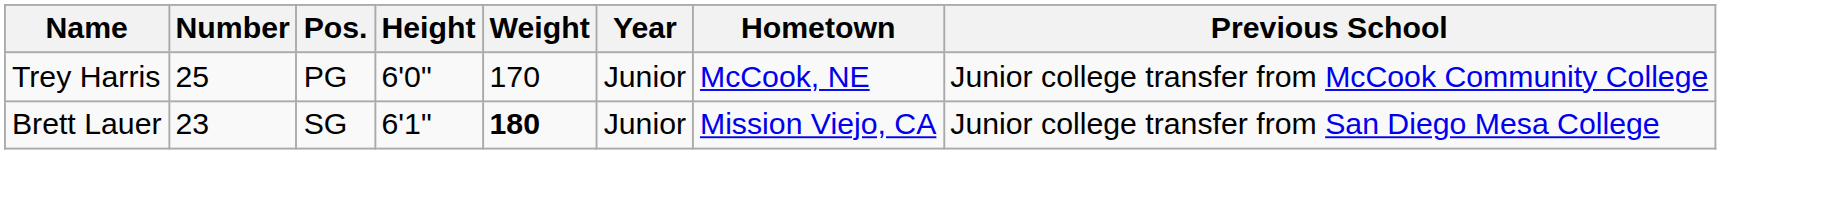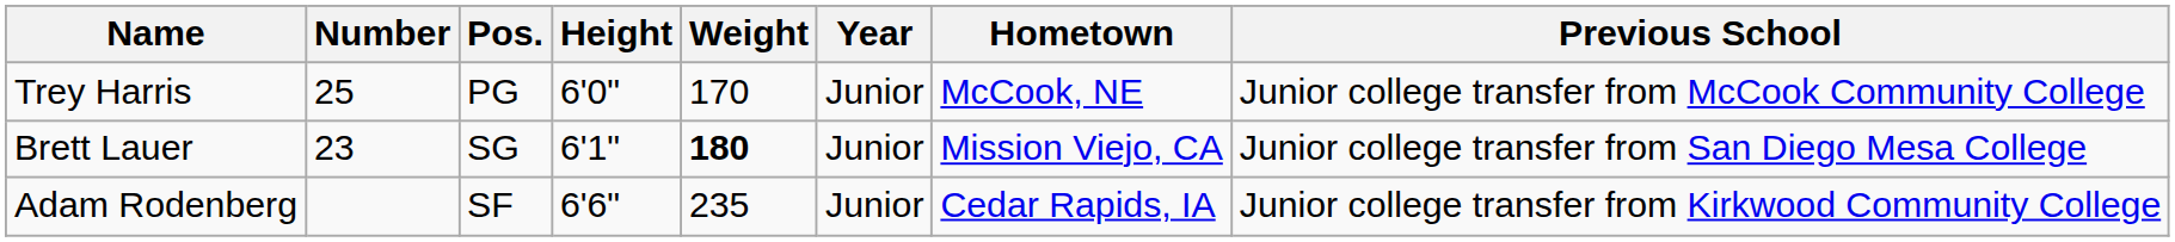 <table class="wikitable sortable" border="1">
 <tr>
 <th>Name</th>
 <th>Number</th>
 <th>Pos.</th>
 <th>Height</th>
 <th>Weight</th>
 <th>Year</th>
 <th>Hometown</th>
 <th class="unsortable">Previous School</th>
 </tr>
 <tr>
 <td>Trey Harris</td>
 <td>25</td>
 <td>PG</td>
 <td>6'0"</td>
 <td>170</td>
 <td>Junior</td>
 <td><a href='#'>McCook, NE</a></td>
 <td>Junior college transfer from <a href='#'>McCook Community College</a></td>
 </tr>
 <tr>
 <td>Brett Lauer</td>
 <td>23</td>
 <td>SG</td>
 <td>6'1"</td>
 <td><strong>180</strong></td>
 <td>Junior</td>
 <td><a href='#'>Mission Viejo, CA</a></td>
 <td>Junior college transfer from <a href='#'>San Diego Mesa College</a></td>
 </tr>
+<tr>
+<td>Adam Rodenberg</td>
+<td></td>
+<td>SF</td>
+<td>6'6"</td>
+<td>235</td>
+<td>Junior</td>
+<td><a href='#'>Cedar Rapids, IA</a></td>
+<td>Junior college transfer from <a href='#'>Kirkwood Community College</a></td>
+</tr>
 </table>
